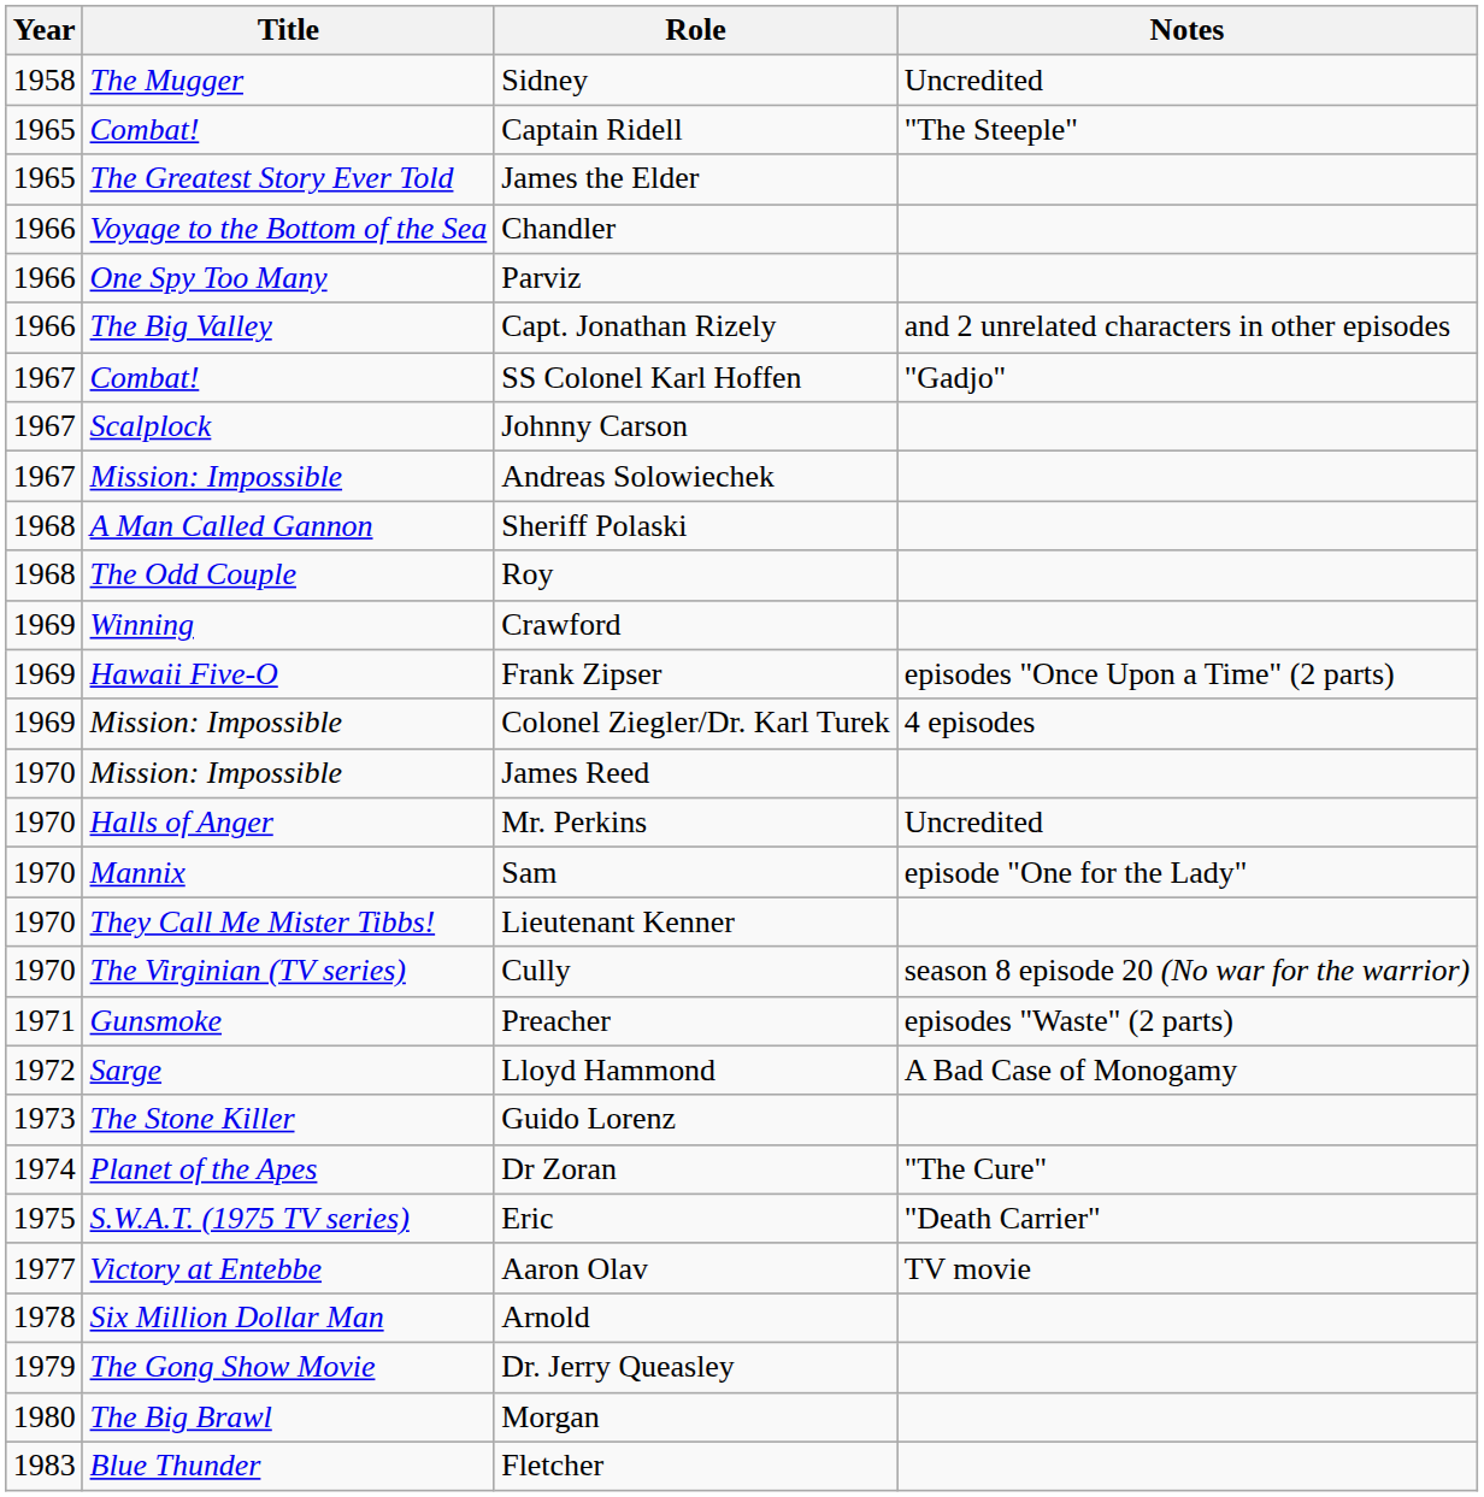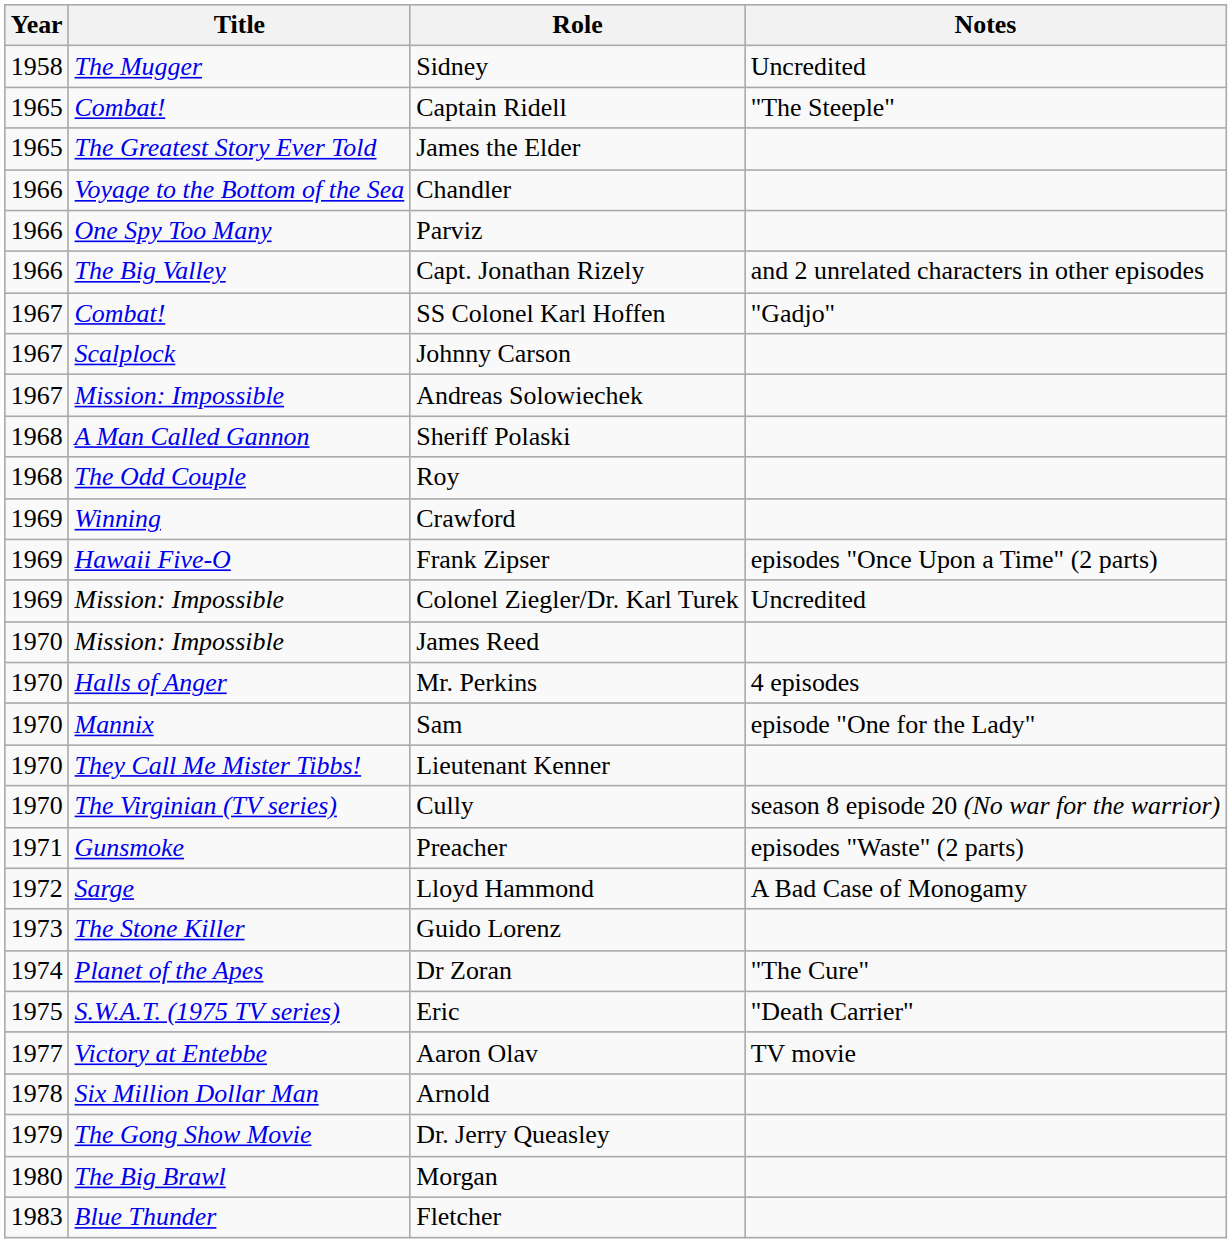 <table class="wikitable">
 <tr>
 <th>Year</th>
 <th>Title</th>
 <th>Role</th>
 <th>Notes</th>
 </tr>
 <tr>
 <td>1958</td>
 <td><em><a href='#'>The Mugger</a></em></td>
 <td>Sidney</td>
 <td>Uncredited</td>
 </tr>
 <tr>
 <td>1965</td>
 <td><em><a href='#'>Combat!</a></em></td>
 <td>Captain Ridell</td>
 <td>"The Steeple"</td>
 </tr>
 <tr>
 <td>1965</td>
 <td><em><a href='#'>The Greatest Story Ever Told</a></em></td>
 <td>James the Elder</td>
 <td></td>
 </tr>
 <tr>
 <td>1966</td>
 <td><em><a href='#'>Voyage to the Bottom of the Sea</a></em></td>
 <td>Chandler</td>
 <td></td>
 </tr>
 <tr>
 <td>1966</td>
 <td><em><a href='#'>One Spy Too Many</a></em></td>
 <td>Parviz</td>
 <td></td>
 </tr>
 <tr>
 <td>1966</td>
 <td><em><a href='#'>The Big Valley</a></em></td>
 <td>Capt. Jonathan Rizely</td>
 <td>and 2 unrelated characters in other episodes</td>
 </tr>
 <tr>
 <td>1967</td>
 <td><em><a href='#'>Combat!</a></em></td>
 <td>SS Colonel Karl Hoffen</td>
 <td>"Gadjo"</td>
 </tr>
 <tr>
 <td>1967</td>
 <td><em><a href='#'>Scalplock</a></em></td>
 <td>Johnny Carson</td>
 <td></td>
 </tr>
 <tr>
 <td>1967</td>
 <td><em><a href='#'>Mission: Impossible</a></em></td>
 <td>Andreas Solowiechek</td>
 <td></td>
 </tr>
 <tr>
 <td>1968</td>
 <td><em><a href='#'>A Man Called Gannon</a></em></td>
 <td>Sheriff Polaski</td>
 <td></td>
 </tr>
 <tr>
 <td>1968</td>
 <td><em><a href='#'>The Odd Couple</a></em></td>
 <td>Roy</td>
 <td></td>
 </tr>
 <tr>
 <td>1969</td>
 <td><em><a href='#'>Winning</a></em></td>
 <td>Crawford</td>
 <td></td>
 </tr>
 <tr>
 <td>1969</td>
 <td><em><a href='#'>Hawaii Five-O</a></em></td>
 <td>Frank Zipser</td>
 <td>episodes "Once Upon a Time" (2 parts)</td>
 </tr>
 <tr>
 <td>1969</td>
 <td><em>Mission: Impossible</em></td>
 <td>Colonel Ziegler/Dr. Karl Turek</td>
-<td>4 episodes</td>
+<td>Uncredited</td>
 </tr>
 <tr>
 <td>1970</td>
 <td><em>Mission: Impossible</em></td>
 <td>James Reed</td>
 <td></td>
 </tr>
 <tr>
 <td>1970</td>
 <td><em><a href='#'>Halls of Anger</a></em></td>
 <td>Mr. Perkins</td>
-<td>Uncredited</td>
+<td>4 episodes</td>
 </tr>
 <tr>
 <td>1970</td>
 <td><em><a href='#'>Mannix</a></em></td>
 <td>Sam</td>
 <td>episode "One for the Lady"</td>
 </tr>
 <tr>
 <td>1970</td>
 <td><em><a href='#'>They Call Me Mister Tibbs!</a></em></td>
 <td>Lieutenant Kenner</td>
 <td></td>
 </tr>
 <tr>
 <td>1970</td>
 <td><em><a href='#'>The Virginian (TV series)</a></em></td>
 <td>Cully</td>
 <td>season 8 episode 20 <em>(No war for the warrior)</em></td>
 </tr>
 <tr>
 <td>1971</td>
 <td><em><a href='#'>Gunsmoke</a></em></td>
 <td>Preacher</td>
 <td>episodes "Waste" (2 parts)</td>
 </tr>
 <tr>
 <td>1972</td>
 <td><em><a href='#'>Sarge</a></em></td>
 <td>Lloyd Hammond</td>
 <td>A Bad Case of Monogamy</td>
 </tr>
 <tr>
 <td>1973</td>
 <td><em><a href='#'>The Stone Killer</a></em></td>
 <td>Guido Lorenz</td>
 <td></td>
 </tr>
 <tr>
 <td>1974</td>
 <td><em><a href='#'>Planet of the Apes</a></em></td>
 <td>Dr Zoran</td>
 <td>"The Cure"</td>
 </tr>
 <tr>
 <td>1975</td>
 <td><em><a href='#'>S.W.A.T. (1975 TV series)</a></em></td>
 <td>Eric</td>
 <td>"Death Carrier"</td>
 </tr>
 <tr>
 <td>1977</td>
 <td><em><a href='#'>Victory at Entebbe</a></em></td>
 <td>Aaron Olav</td>
 <td>TV movie</td>
 </tr>
 <tr>
 <td>1978</td>
 <td><em><a href='#'>Six Million Dollar Man</a></em></td>
 <td>Arnold</td>
 <td></td>
 </tr>
 <tr>
 <td>1979</td>
 <td><em><a href='#'>The Gong Show Movie</a></em></td>
 <td>Dr. Jerry Queasley</td>
 <td></td>
 </tr>
 <tr>
 <td>1980</td>
 <td><em><a href='#'>The Big Brawl</a></em></td>
 <td>Morgan</td>
 <td></td>
 </tr>
 <tr>
 <td>1983</td>
 <td><em><a href='#'>Blue Thunder</a></em></td>
 <td>Fletcher</td>
 <td></td>
 </tr>
 </table>
